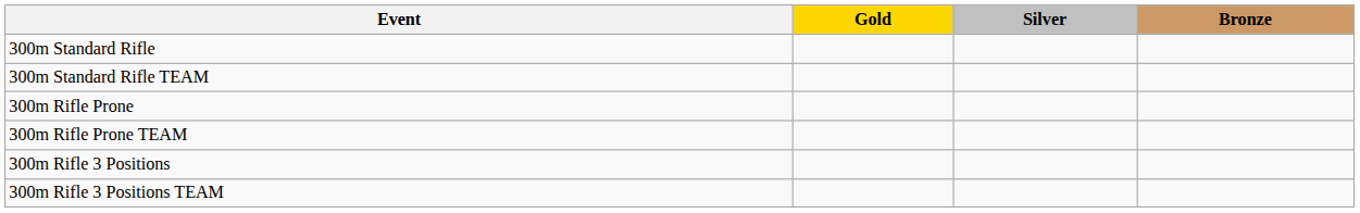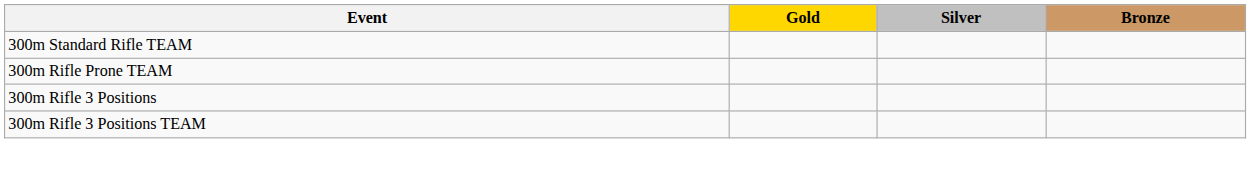 <table class="wikitable" width=70% style="font-size:90%; text-align:left;">
 <tr align=center>
 <th>Event</th>
 <td bgcolor=gold><strong>Gold</strong></td>
 <td bgcolor=silver><strong>Silver</strong></td>
 <td bgcolor=cc9966><strong>Bronze</strong></td>
 </tr>
 <tr>
-<td>300m Standard Rifle</td>
-<td></td>
-<td></td>
-<td></td>
-</tr>
-<tr>
 <td>300m Standard Rifle TEAM</td>
-<td></td>
-<td></td>
-<td></td>
-</tr>
-<tr>
-<td>300m Rifle Prone</td>
 <td></td>
 <td></td>
 <td></td>
 </tr>
 <tr>
 <td>300m Rifle Prone TEAM</td>
 <td></td>
 <td></td>
 <td></td>
 </tr>
 <tr>
 <td>300m Rifle 3 Positions</td>
 <td></td>
 <td></td>
 <td></td>
 </tr>
 <tr>
 <td>300m Rifle 3 Positions TEAM</td>
 <td></td>
 <td></td>
 <td></td>
 </tr>
 </table>
